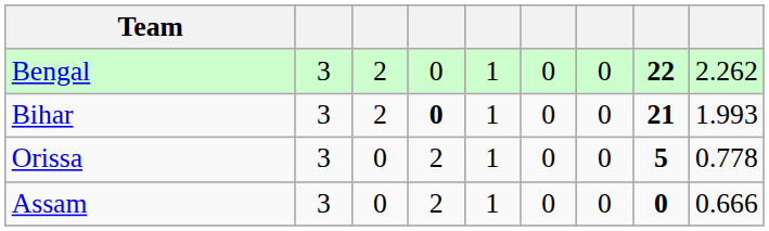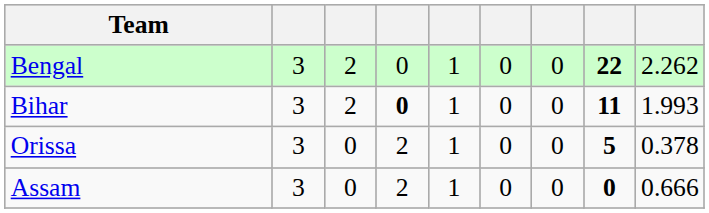 <table class="wikitable" style="text-align:center">
 <tr>
 <th style="width:160px">Team</th>
 <th style="width:25px"></th>
 <th style="width:25px"></th>
 <th style="width:25px"></th>
 <th style="width:25px"></th>
 <th style="width:25px"></th>
 <th style="width:25px"></th>
 <th style="width:25px"></th>
 <th style="width:25px;"></th>
 </tr>
 <tr style="background:#cfc;">
 <td style="text-align:left"><a href='#'>Bengal</a></td>
 <td>3</td>
 <td>2</td>
 <td>0</td>
 <td>1</td>
 <td>0</td>
 <td>0</td>
 <td><strong>22</strong></td>
 <td>2.262</td>
 </tr>
 <tr>
 <td style="text-align:left"><a href='#'>Bihar</a></td>
 <td>3</td>
 <td>2</td>
 <td><strong>0</strong></td>
 <td>1</td>
 <td>0</td>
 <td>0</td>
-<td><strong>21</strong></td>
+<td><strong>11</strong></td>
 <td>1.993</td>
 </tr>
 <tr>
 <td style="text-align:left"><a href='#'>Orissa</a></td>
 <td>3</td>
 <td>0</td>
 <td>2</td>
 <td>1</td>
 <td>0</td>
 <td>0</td>
 <td><strong>5</strong></td>
-<td>0.778</td>
+<td>0.378</td>
 </tr>
 <tr>
 <td style="text-align:left"><a href='#'>Assam</a></td>
 <td>3</td>
 <td>0</td>
 <td>2</td>
 <td>1</td>
 <td>0</td>
 <td>0</td>
 <td><strong>0</strong></td>
 <td>0.666</td>
 </tr>
 </table>
